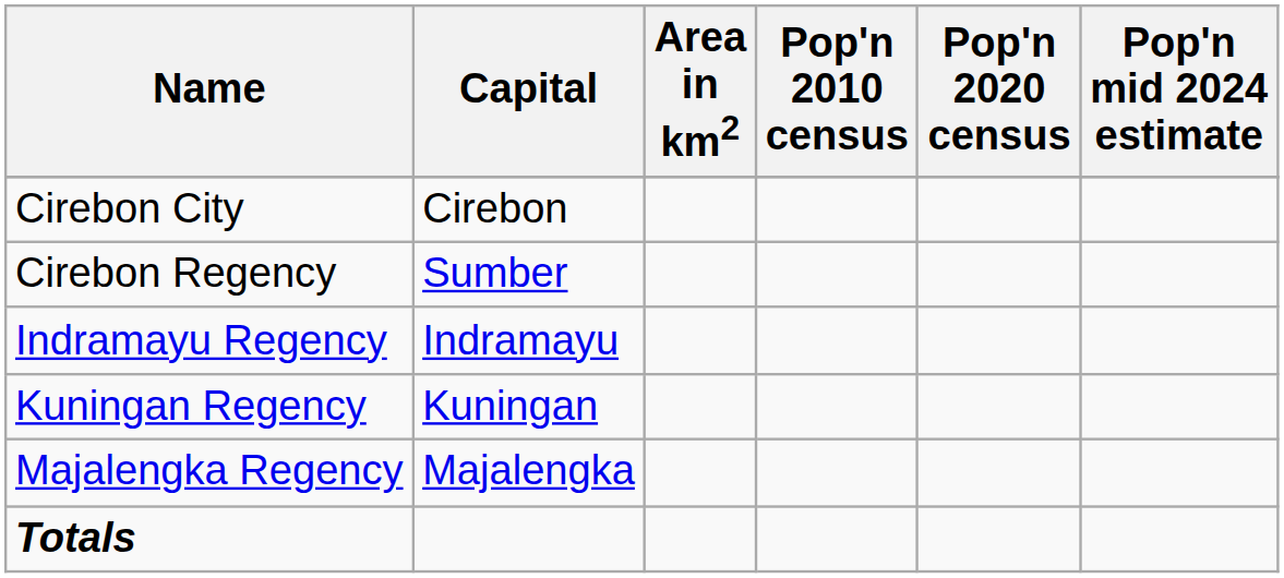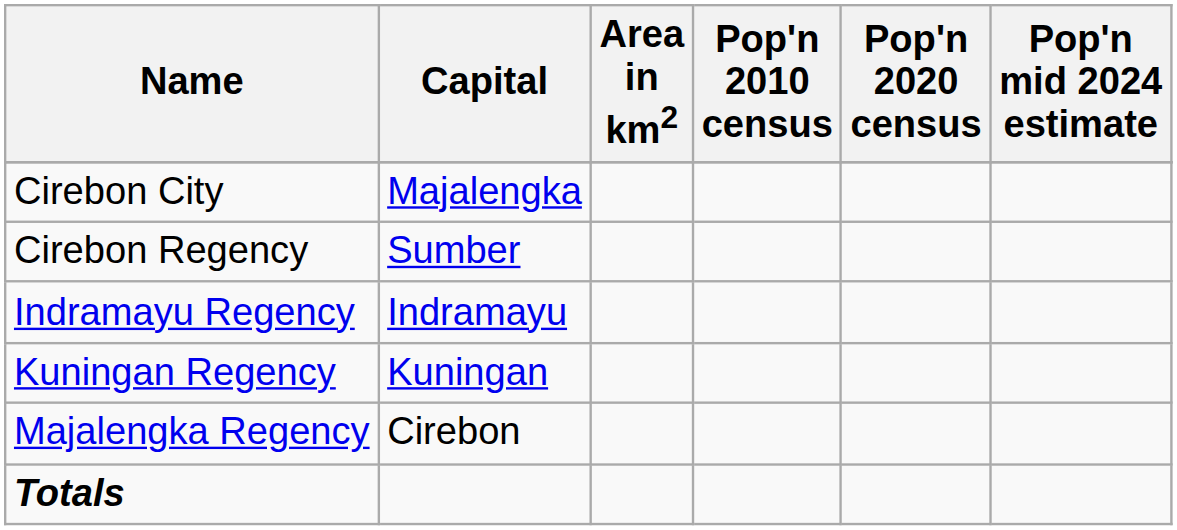 <table class="wikitable sortable" style="margin-bottom: 0;">
 <tr>
 <th>Name</th>
 <th>Capital</th>
 <th>Area <br> in <br>km<sup>2</sup></th>
 <th>Pop'n <br> 2010 <br> census</th>
 <th>Pop'n <br> 2020 <br> census </th>
 <th>Pop'n <br> mid 2024<br>estimate</th>
 </tr>
 <tr>
 </tr>
 <tr>
 <td>Cirebon City</td>
-<td>Cirebon</td>
+<td><a href='#'>Majalengka</a></td>
 <td align="right"></td>
 <td align="right"></td>
 <td align="right"></td>
 <td align="right"></td>
 </tr>
 <tr>
 <td>Cirebon Regency</td>
 <td><a href='#'>Sumber</a></td>
 <td align="right"></td>
 <td align="right"></td>
 <td align="right"></td>
 <td align="right"></td>
 </tr>
 <tr>
 <td><a href='#'>Indramayu Regency</a></td>
 <td><a href='#'>Indramayu</a></td>
 <td align="right"></td>
 <td align="right"></td>
 <td align="right"></td>
 <td align="right"></td>
 </tr>
 <tr>
 <td><a href='#'>Kuningan Regency</a></td>
 <td><a href='#'>Kuningan</a></td>
 <td align="right"></td>
 <td align="right"></td>
 <td align="right"></td>
 <td align="right"></td>
 </tr>
 <tr>
 <td><a href='#'>Majalengka Regency</a></td>
-<td><a href='#'>Majalengka</a></td>
+<td>Cirebon</td>
 <td align="right"></td>
 <td align="right"></td>
 <td align="right"></td>
 <td align="right"></td>
 </tr>
 <tr>
 <td><strong><em>Totals</em></strong></td>
 <td></td>
 <td align="right"></td>
 <td align="right"></td>
 <td align="right"></td>
 <td align="right"></td>
 </tr>
 </table>
